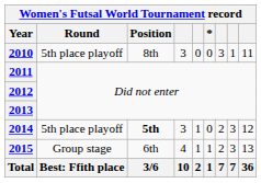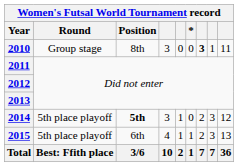 <table class="wikitable" style="text-align: center;">
 <tr>
 <th colspan="9"><a href='#'>Women's Futsal World Tournament</a> record</th>
 </tr>
 <tr>
 <th>Year</th>
 <th>Round</th>
 <th>Position</th>
 <th></th>
 <th></th>
 <th>*</th>
 <th></th>
 <th></th>
 <th></th>
 </tr>
 <tr>
 <th> <a href='#'>2010</a></th>
-<td>5th place playoff</td>
+<td>Group stage</td>
 <td>8th</td>
 <td>3</td>
 <td>0</td>
 <td>0</td>
-<td>3</td>
+<td><strong>3</strong></td>
 <td>1</td>
 <td>11</td>
 </tr>
 <tr>
 <th> <a href='#'>2011</a></th>
 <td colspan="8" rowspan=3><em>Did not enter</em></td>
 </tr>
 <tr>
 <th> <a href='#'>2012</a></th>
 </tr>
 <tr>
 <th> <a href='#'>2013</a></th>
 </tr>
 <tr>
 <th> <a href='#'>2014</a></th>
 <td>5th place playoff</td>
 <td><strong>5th</strong></td>
 <td>3</td>
 <td>1</td>
 <td>0</td>
 <td>2</td>
 <td>3</td>
 <td>12</td>
 </tr>
 <tr>
 <th> <a href='#'>2015</a></th>
-<td>Group stage</td>
+<td>5th place playoff</td>
 <td>6th</td>
 <td>4</td>
 <td>1</td>
 <td>1</td>
 <td>2</td>
 <td>3</td>
 <td>13</td>
 </tr>
 <tr>
 <th>Total</th>
 <th>Best: Ffith place</th>
 <th>3/6</th>
 <th>10</th>
 <th>2</th>
 <th>1</th>
 <th>7</th>
 <th>7</th>
 <th>36</th>
 </tr>
 </table>
